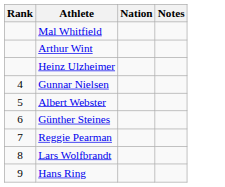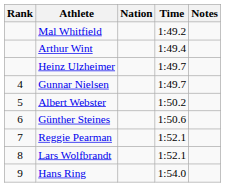 <table class="wikitable sortable" style="text-align:center">
 <tr>
 <th>Rank</th>
 <th>Athlete</th>
 <th>Nation</th>
+<th>Time</th>
 <th>Notes</th>
 </tr>
 <tr>
 <td></td>
 <td align=left><a href='#'>Mal Whitfield</a></td>
 <td align=left></td>
+<td>1:49.2</td>
 <td></td>
 </tr>
 <tr>
 <td></td>
 <td align=left><a href='#'>Arthur Wint</a></td>
 <td align=left></td>
+<td>1:49.4</td>
 <td></td>
 </tr>
 <tr>
 <td></td>
 <td align=left><a href='#'>Heinz Ulzheimer</a></td>
 <td align=left></td>
+<td>1:49.7</td>
 <td></td>
 </tr>
 <tr>
 <td>4</td>
 <td align=left><a href='#'>Gunnar Nielsen</a></td>
 <td align=left></td>
+<td>1:49.7</td>
 <td></td>
 </tr>
 <tr>
 <td>5</td>
 <td align=left><a href='#'>Albert Webster</a></td>
 <td align=left></td>
+<td>1:50.2</td>
 <td></td>
 </tr>
 <tr>
 <td>6</td>
 <td align=left><a href='#'>Günther Steines</a></td>
 <td align=left></td>
+<td>1:50.6</td>
 <td></td>
 </tr>
 <tr>
 <td>7</td>
 <td align=left><a href='#'>Reggie Pearman</a></td>
 <td align=left></td>
+<td>1:52.1</td>
 <td></td>
 </tr>
 <tr>
 <td>8</td>
 <td align=left><a href='#'>Lars Wolfbrandt</a></td>
 <td align=left></td>
+<td>1:52.1</td>
 <td></td>
 </tr>
 <tr>
 <td>9</td>
 <td align=left><a href='#'>Hans Ring</a></td>
 <td align=left></td>
+<td>1:54.0</td>
 <td></td>
 </tr>
 </table>
